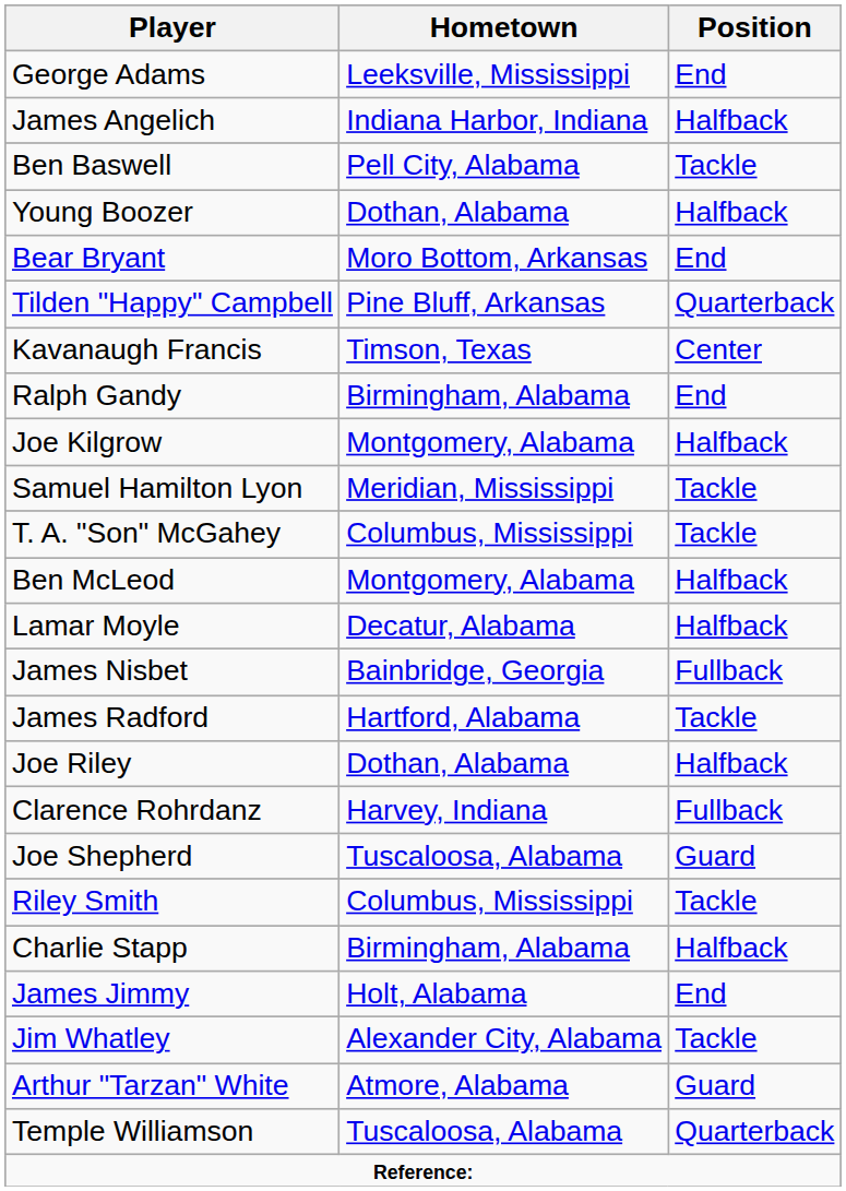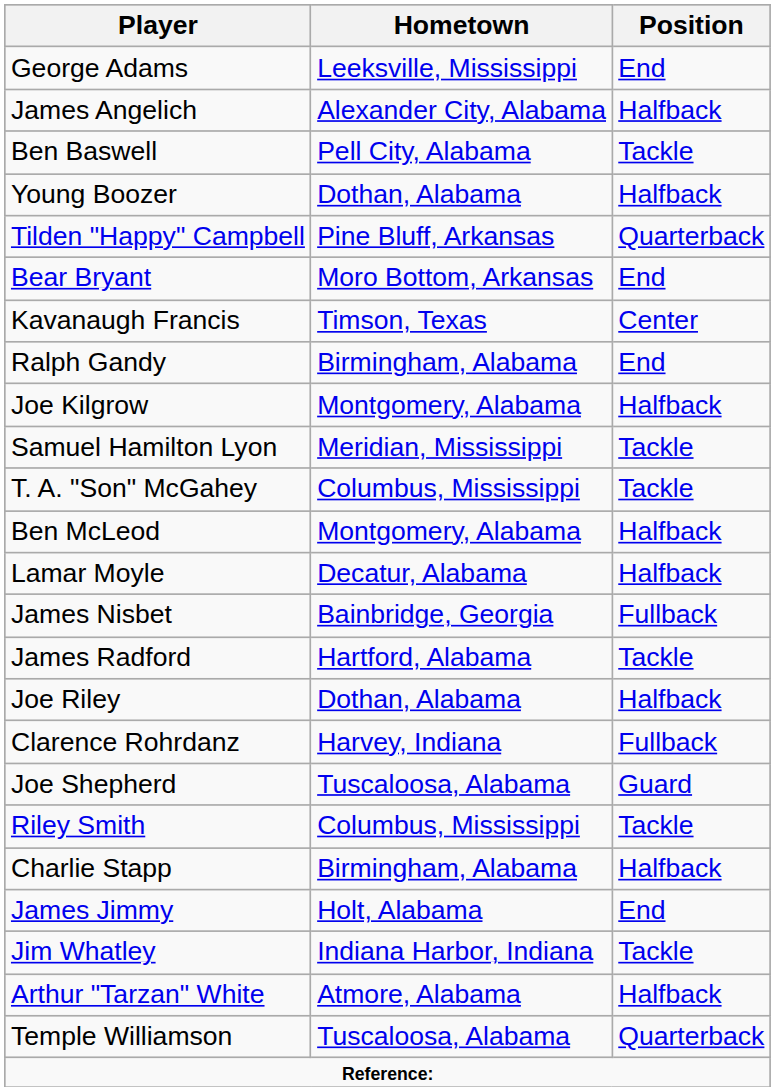 <table class="wikitable" border="1">
 <tr ;>
 <th>Player</th>
 <th>Hometown</th>
 <th>Position</th>
 </tr>
 <tr>
 <td>George Adams</td>
 <td><a href='#'>Leeksville, Mississippi</a></td>
 <td><a href='#'>End</a></td>
 </tr>
 <tr>
 <td>James Angelich</td>
-<td><a href='#'>Indiana Harbor, Indiana</a></td>
+<td><a href='#'>Alexander City, Alabama</a></td>
 <td><a href='#'>Halfback</a></td>
 </tr>
 <tr>
 <td>Ben Baswell</td>
 <td><a href='#'>Pell City, Alabama</a></td>
 <td><a href='#'>Tackle</a></td>
 </tr>
 <tr>
 <td>Young Boozer</td>
 <td><a href='#'>Dothan, Alabama</a></td>
 <td><a href='#'>Halfback</a></td>
 </tr>
 <tr>
+<td><a href='#'>Tilden "Happy" Campbell</a></td>
+<td><a href='#'>Pine Bluff, Arkansas</a></td>
+<td><a href='#'>Quarterback</a></td>
+</tr>
+<tr>
 <td><a href='#'>Bear Bryant</a></td>
 <td><a href='#'>Moro Bottom, Arkansas</a></td>
 <td><a href='#'>End</a></td>
-</tr>
-<tr>
-<td><a href='#'>Tilden "Happy" Campbell</a></td>
-<td><a href='#'>Pine Bluff, Arkansas</a></td>
-<td><a href='#'>Quarterback</a></td>
 </tr>
 <tr>
 <td>Kavanaugh Francis</td>
 <td><a href='#'>Timson, Texas</a></td>
 <td><a href='#'>Center</a></td>
 </tr>
 <tr>
 <td>Ralph Gandy</td>
 <td><a href='#'>Birmingham, Alabama</a></td>
 <td><a href='#'>End</a></td>
 </tr>
 <tr>
 <td>Joe Kilgrow</td>
 <td><a href='#'>Montgomery, Alabama</a></td>
 <td><a href='#'>Halfback</a></td>
 </tr>
 <tr>
 <td>Samuel Hamilton Lyon</td>
 <td><a href='#'>Meridian, Mississippi</a></td>
 <td><a href='#'>Tackle</a></td>
 </tr>
 <tr>
 <td>T. A. "Son" McGahey</td>
 <td><a href='#'>Columbus, Mississippi</a></td>
 <td><a href='#'>Tackle</a></td>
 </tr>
 <tr>
 <td>Ben McLeod</td>
 <td><a href='#'>Montgomery, Alabama</a></td>
 <td><a href='#'>Halfback</a></td>
 </tr>
 <tr>
 <td>Lamar Moyle</td>
 <td><a href='#'>Decatur, Alabama</a></td>
 <td><a href='#'>Halfback</a></td>
 </tr>
 <tr>
 <td>James Nisbet</td>
 <td><a href='#'>Bainbridge, Georgia</a></td>
 <td><a href='#'>Fullback</a></td>
 </tr>
 <tr>
 <td>James Radford</td>
 <td><a href='#'>Hartford, Alabama</a></td>
 <td><a href='#'>Tackle</a></td>
 </tr>
 <tr>
 <td>Joe Riley</td>
 <td><a href='#'>Dothan, Alabama</a></td>
 <td><a href='#'>Halfback</a></td>
 </tr>
 <tr>
 <td>Clarence Rohrdanz</td>
 <td><a href='#'>Harvey, Indiana</a></td>
 <td><a href='#'>Fullback</a></td>
 </tr>
 <tr>
 <td>Joe Shepherd</td>
 <td><a href='#'>Tuscaloosa, Alabama</a></td>
 <td><a href='#'>Guard</a></td>
 </tr>
 <tr>
 <td><a href='#'>Riley Smith</a></td>
 <td><a href='#'>Columbus, Mississippi</a></td>
 <td><a href='#'>Tackle</a></td>
 </tr>
 <tr>
 <td>Charlie Stapp</td>
 <td><a href='#'>Birmingham, Alabama</a></td>
 <td><a href='#'>Halfback</a></td>
 </tr>
 <tr>
 <td><a href='#'>James Jimmy</a></td>
 <td><a href='#'>Holt, Alabama</a></td>
 <td><a href='#'>End</a></td>
 </tr>
 <tr>
 <td><a href='#'>Jim Whatley</a></td>
-<td><a href='#'>Alexander City, Alabama</a></td>
+<td><a href='#'>Indiana Harbor, Indiana</a></td>
 <td><a href='#'>Tackle</a></td>
 </tr>
 <tr>
 <td><a href='#'>Arthur "Tarzan" White</a></td>
 <td><a href='#'>Atmore, Alabama</a></td>
-<td><a href='#'>Guard</a></td>
+<td><a href='#'>Halfback</a></td>
 </tr>
 <tr>
 <td>Temple Williamson</td>
 <td><a href='#'>Tuscaloosa, Alabama</a></td>
 <td><a href='#'>Quarterback</a></td>
 </tr>
 <tr>
 <td colspan="3" style="font-size: 8pt" align="center"><strong>Reference:</strong></td>
 </tr>
 </table>
